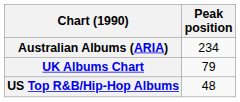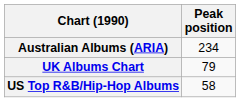 <table class="wikitable sortable plainrowheaders">
 <tr>
 <th scope="col">Chart (1990)</th>
 <th scope="col">Peak<br>position</th>
 </tr>
 <tr>
 <th scope="row">Australian Albums (<a href='#'>ARIA</a>)</th>
 <td style="text-align:center;">234</td>
 </tr>
 <tr>
 <th scope="row"><a href='#'>UK Albums Chart</a></th>
 <td style="text-align:center;">79</td>
 </tr>
 <tr>
 <th scope="row">US <a href='#'>Top R&B/Hip-Hop Albums</a></th>
-<td style="text-align:center;">48</td>
+<td style="text-align:center;">58</td>
 </tr>
 </table>
